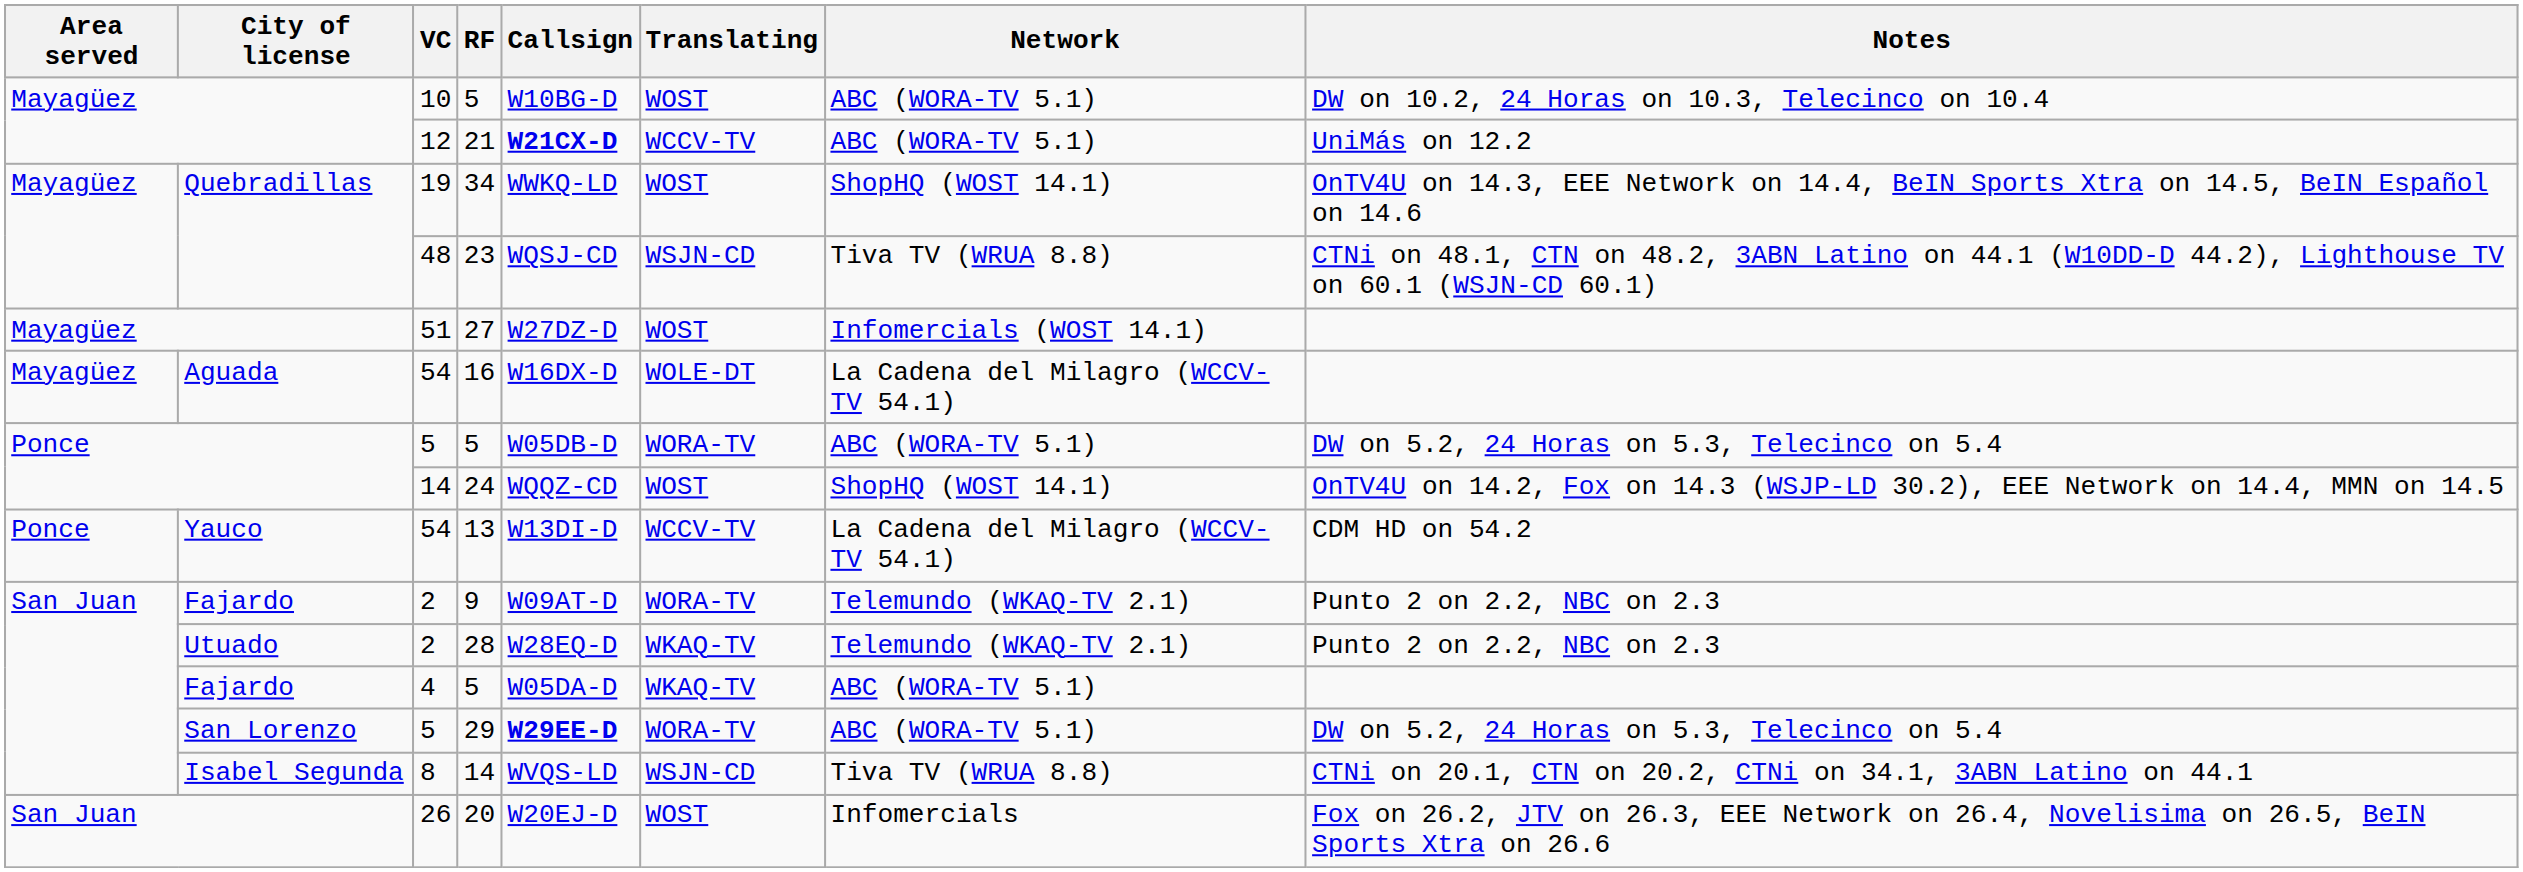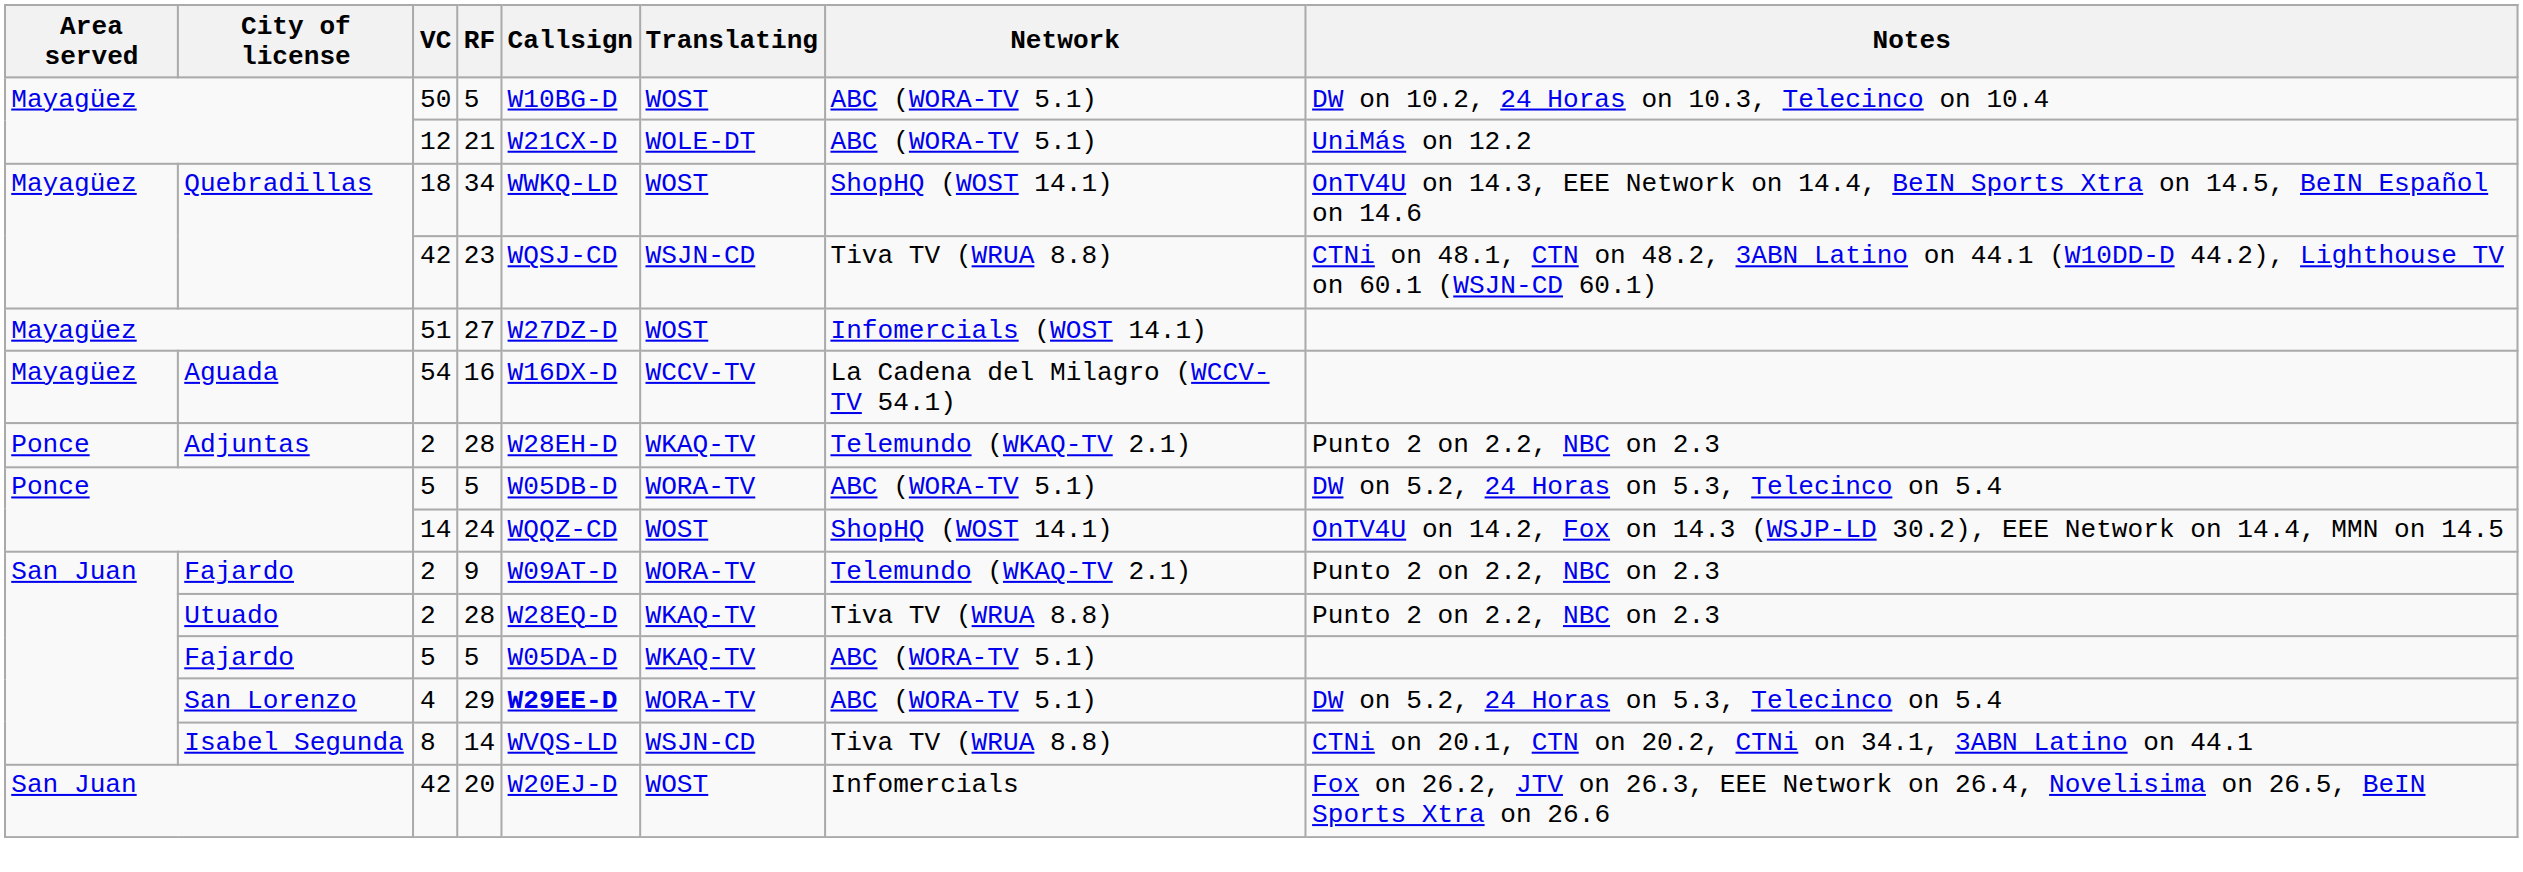 <table class="sortable wikitable" style="margin: 1em 1em 1em 0; background: #f9f9f9;">
 <tr>
 <th>Area served</th>
 <th>City of license</th>
 <th>VC</th>
 <th>RF</th>
 <th>Callsign</th>
 <th>Translating</th>
 <th>Network</th>
 <th class="unsortable">Notes</th>
 </tr>
 <tr style="vertical-align: top; text-align: left;">
 <td colspan="2" rowspan="2"><a href='#'>Mayagüez</a></td>
-<td>10</td>
+<td>50</td>
 <td>5</td>
 <td><a href='#'>W10BG-D</a></td>
 <td><a href='#'>WOST</a></td>
 <td><a href='#'>ABC</a> (<a href='#'>WORA-TV</a> 5.1)</td>
 <td><a href='#'>DW</a> on 10.2, <a href='#'>24 Horas</a> on 10.3, <a href='#'>Telecinco</a> on 10.4</td>
 </tr>
 <tr style="vertical-align: top; text-align: left;">
 <td>12</td>
 <td>21</td>
-<td><strong><a href='#'>W21CX-D</a></strong></td>
-<td><a href='#'>WCCV-TV</a></td>
+<td><a href='#'>W21CX-D</a></td>
+<td><a href='#'>WOLE-DT</a></td>
 <td><a href='#'>ABC</a> (<a href='#'>WORA-TV</a> 5.1)</td>
 <td><a href='#'>UniMás</a> on 12.2</td>
 </tr>
 <tr style="vertical-align: top; text-align: left;">
 <td colspan="1" rowspan="2"><a href='#'>Mayagüez</a></td>
 <td colspan="1" rowspan="2"><a href='#'>Quebradillas</a></td>
-<td>19</td>
+<td>18</td>
 <td>34</td>
 <td><a href='#'>WWKQ-LD</a></td>
 <td><a href='#'>WOST</a></td>
 <td><a href='#'>ShopHQ</a> (<a href='#'>WOST</a> 14.1)</td>
 <td><a href='#'>OnTV4U</a> on 14.3, EEE Network on 14.4, <a href='#'>BeIN Sports Xtra</a> on 14.5, <a href='#'>BeIN Español</a> on 14.6</td>
 </tr>
 <tr style="vertical-align: top; text-align: left;">
-<td>48</td>
+<td>42</td>
 <td>23</td>
 <td><a href='#'>WQSJ-CD</a></td>
 <td><a href='#'>WSJN-CD</a></td>
 <td>Tiva TV (<a href='#'>WRUA</a> 8.8)</td>
 <td><a href='#'>CTNi</a> on 48.1, <a href='#'>CTN</a> on 48.2, <a href='#'>3ABN Latino</a> on 44.1 (<a href='#'>W10DD-D</a> 44.2), <a href='#'>Lighthouse TV</a> on 60.1 (<a href='#'>WSJN-CD</a> 60.1)</td>
 </tr>
 <tr style="vertical-align: top; text-align: left;">
 <td colspan="2"><a href='#'>Mayagüez</a></td>
 <td>51</td>
 <td>27</td>
 <td><a href='#'>W27DZ-D</a></td>
 <td><a href='#'>WOST</a></td>
 <td><a href='#'>Infomercials</a> (<a href='#'>WOST</a> 14.1)</td>
 <td></td>
 </tr>
 <tr style="vertical-align: top; text-align: left;">
 <td><a href='#'>Mayagüez</a></td>
 <td><a href='#'>Aguada</a></td>
 <td>54</td>
 <td>16</td>
 <td><a href='#'>W16DX-D</a></td>
-<td><a href='#'>WOLE-DT</a></td>
+<td><a href='#'>WCCV-TV</a></td>
 <td>La Cadena del Milagro (<a href='#'>WCCV-TV</a> 54.1)</td>
 <td></td>
+</tr>
+<tr style="vertical-align: top; text-align: left;">
+<td><a href='#'>Ponce</a></td>
+<td><a href='#'>Adjuntas</a></td>
+<td>2</td>
+<td>28</td>
+<td><a href='#'>W28EH-D</a></td>
+<td><a href='#'>WKAQ-TV</a></td>
+<td><a href='#'>Telemundo</a> (<a href='#'>WKAQ-TV</a> 2.1)</td>
+<td>Punto 2 on 2.2, <a href='#'>NBC</a> on 2.3</td>
 </tr>
 <tr style="vertical-align: top; text-align: left;">
 <td colspan="2" rowspan="2"><a href='#'>Ponce</a></td>
 <td>5</td>
 <td>5</td>
 <td><a href='#'>W05DB-D</a></td>
 <td><a href='#'>WORA-TV</a></td>
 <td><a href='#'>ABC</a> (<a href='#'>WORA-TV</a> 5.1)</td>
 <td><a href='#'>DW</a> on 5.2, <a href='#'>24 Horas</a> on 5.3, <a href='#'>Telecinco</a> on 5.4</td>
 </tr>
 <tr style="vertical-align: top; text-align: left;">
 <td>14</td>
 <td>24</td>
 <td><a href='#'>WQQZ-CD</a></td>
 <td><a href='#'>WOST</a></td>
 <td><a href='#'>ShopHQ</a> (<a href='#'>WOST</a> 14.1)</td>
 <td><a href='#'>OnTV4U</a> on 14.2, <a href='#'>Fox</a> on 14.3 (<a href='#'>WSJP-LD</a> 30.2), EEE Network on 14.4, MMN on 14.5</td>
 </tr>
 <tr style="vertical-align: top; text-align: left;">
-<td><a href='#'>Ponce</a></td>
-<td><a href='#'>Yauco</a></td>
-<td>54</td>
-<td>13</td>
-<td><a href='#'>W13DI-D</a></td>
-<td><a href='#'>WCCV-TV</a></td>
-<td>La Cadena del Milagro (<a href='#'>WCCV-TV</a> 54.1)</td>
-<td>CDM HD on 54.2</td>
-</tr>
-<tr style="vertical-align: top; text-align: left;">
 <td colspan="1" rowspan="5"><a href='#'>San Juan</a></td>
 <td><a href='#'>Fajardo</a></td>
 <td>2</td>
 <td>9</td>
 <td><a href='#'>W09AT-D</a></td>
 <td><a href='#'>WORA-TV</a></td>
 <td><a href='#'>Telemundo</a> (<a href='#'>WKAQ-TV</a> 2.1)</td>
 <td>Punto 2 on 2.2, <a href='#'>NBC</a> on 2.3</td>
 </tr>
 <tr style="vertical-align: top; text-align: left;">
 <td><a href='#'>Utuado</a></td>
 <td>2</td>
 <td>28</td>
 <td><a href='#'>W28EQ-D</a></td>
 <td><a href='#'>WKAQ-TV</a></td>
-<td><a href='#'>Telemundo</a> (<a href='#'>WKAQ-TV</a> 2.1)</td>
+<td>Tiva TV (<a href='#'>WRUA</a> 8.8)</td>
 <td>Punto 2 on 2.2, <a href='#'>NBC</a> on 2.3</td>
 </tr>
 <tr style="vertical-align: top; text-align: left;">
 <td><a href='#'>Fajardo</a></td>
-<td>4</td>
+<td>5</td>
 <td>5</td>
 <td><a href='#'>W05DA-D</a></td>
 <td><a href='#'>WKAQ-TV</a></td>
 <td><a href='#'>ABC</a> (<a href='#'>WORA-TV</a> 5.1)</td>
 <td></td>
 </tr>
 <tr style="vertical-align: top; text-align: left;">
 <td><a href='#'>San Lorenzo</a></td>
-<td>5</td>
+<td>4</td>
 <td>29</td>
 <td><strong><a href='#'>W29EE-D</a></strong></td>
 <td><a href='#'>WORA-TV</a></td>
 <td><a href='#'>ABC</a> (<a href='#'>WORA-TV</a> 5.1)</td>
 <td><a href='#'>DW</a> on 5.2, <a href='#'>24 Horas</a> on 5.3, <a href='#'>Telecinco</a> on 5.4</td>
 </tr>
 <tr style="vertical-align: top; text-align: left;">
 <td><a href='#'>Isabel Segunda</a></td>
 <td>8</td>
 <td>14</td>
 <td><a href='#'>WVQS-LD</a></td>
 <td><a href='#'>WSJN-CD</a></td>
 <td>Tiva TV (<a href='#'>WRUA</a> 8.8)</td>
 <td><a href='#'>CTNi</a> on 20.1, <a href='#'>CTN</a> on 20.2, <a href='#'>CTNi</a> on 34.1, <a href='#'>3ABN Latino</a> on 44.1</td>
 </tr>
 <tr style="vertical-align: top; text-align: left;">
 <td colspan="2"><a href='#'>San Juan</a></td>
-<td>26</td>
+<td>42</td>
 <td>20</td>
 <td><a href='#'>W20EJ-D</a></td>
 <td><a href='#'>WOST</a></td>
 <td>Infomercials</td>
 <td><a href='#'>Fox</a> on 26.2, <a href='#'>JTV</a> on 26.3, EEE Network on 26.4, <a href='#'>Novelisima</a> on 26.5, <a href='#'>BeIN Sports Xtra</a> on 26.6</td>
 </tr>
 </table>
